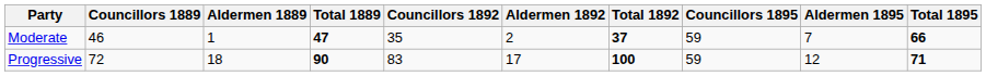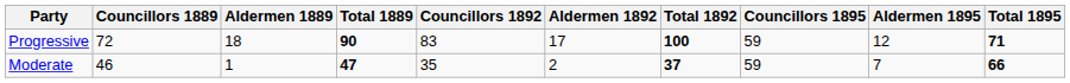 <table class="wikitable">
 <tr>
 <th>Party</th>
 <th>Councillors 1889</th>
 <th>Aldermen 1889</th>
 <th>Total 1889</th>
 <th>Councillors 1892</th>
 <th>Aldermen 1892</th>
 <th>Total 1892</th>
 <th>Councillors 1895</th>
 <th>Aldermen 1895</th>
 <th>Total 1895</th>
 </tr>
 <tr>
+<td><a href='#'>Progressive</a></td>
+<td>72</td>
+<td>18</td>
+<td><strong>90</strong></td>
+<td>83</td>
+<td>17</td>
+<td><strong>100</strong></td>
+<td>59</td>
+<td>12</td>
+<td><strong>71</strong></td>
+</tr>
+<tr>
 <td><a href='#'>Moderate</a></td>
 <td>46</td>
 <td>1</td>
 <td><strong>47</strong></td>
 <td>35</td>
 <td>2</td>
 <td><strong>37</strong></td>
 <td>59</td>
 <td>7</td>
 <td><strong>66</strong></td>
 </tr>
-<tr>
-<td><a href='#'>Progressive</a></td>
-<td>72</td>
-<td>18</td>
-<td><strong>90</strong></td>
-<td>83</td>
-<td>17</td>
-<td><strong>100</strong></td>
-<td>59</td>
-<td>12</td>
-<td><strong>71</strong></td>
-</tr>
 </table>
